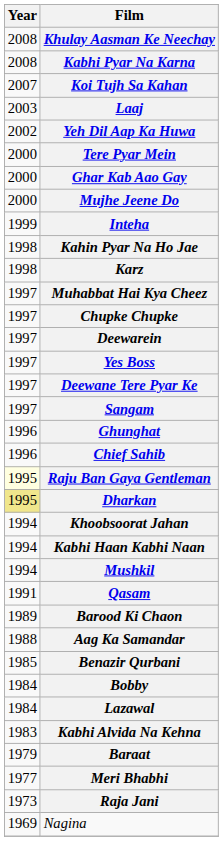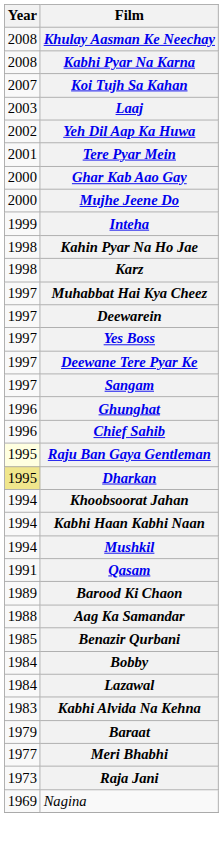 <table class="wikitable sortable plainrowheaders">
 <tr>
 <th scope="col">Year</th>
 <th scope="col">Film</th>
 </tr>
 <tr>
 <td>2008</td>
 <th scope="row"><em><a href='#'>Khulay Aasman Ke Neechay</a></em></th>
 </tr>
 <tr>
 <td>2008</td>
 <th scope="row"><em><a href='#'>Kabhi Pyar Na Karna</a></em></th>
 </tr>
 <tr>
 <td>2007</td>
 <th scope="row"><em><a href='#'>Koi Tujh Sa Kahan</a></em></th>
 </tr>
 <tr>
 <td>2003</td>
 <th scope="row"><em><a href='#'>Laaj</a></em></th>
 </tr>
 <tr>
 <td>2002</td>
 <th scope="row"><em><a href='#'>Yeh Dil Aap Ka Huwa</a></em></th>
 </tr>
 <tr>
-<td>2000</td>
+<td>2001</td>
 <th scope="row"><em><a href='#'>Tere Pyar Mein</a></em></th>
 </tr>
 <tr>
 <td>2000</td>
 <th scope="row"><em><a href='#'>Ghar Kab Aao Gay</a></em></th>
 </tr>
 <tr>
 <td>2000</td>
 <th scope="row"><em><a href='#'>Mujhe Jeene Do</a></em></th>
 </tr>
 <tr>
 <td>1999</td>
 <th scope="row"><em><a href='#'>Inteha</a></em></th>
 </tr>
 <tr>
 <td>1998</td>
 <th scope="row"><em>Kahin Pyar Na Ho Jae</em></th>
 </tr>
 <tr>
 <td>1998</td>
 <th scope="row"><em>Karz</em></th>
 </tr>
 <tr>
 <td>1997</td>
 <th scope="row"><em>Muhabbat Hai Kya Cheez</em></th>
-</tr>
-<tr>
-<td>1997</td>
-<th scope="row"><em>Chupke Chupke</em></th>
 </tr>
 <tr>
 <td>1997</td>
 <th scope="row"><em>Deewarein</em></th>
 </tr>
 <tr>
 <td>1997</td>
 <th scope="row"><em><a href='#'>Yes Boss</a></em></th>
 </tr>
 <tr>
 <td>1997</td>
 <th scope="row"><em><a href='#'>Deewane Tere Pyar Ke</a></em></th>
 </tr>
 <tr>
 <td>1997</td>
 <th scope="row"><em><a href='#'>Sangam</a></em></th>
 </tr>
 <tr>
 <td>1996</td>
 <th scope="row"><em><a href='#'>Ghunghat</a></em></th>
 </tr>
 <tr>
 <td>1996</td>
 <th scope="row"><em><a href='#'>Chief Sahib</a></em></th>
 </tr>
 <tr>
 <td style="background: lightyellow;">1995</td>
 <th scope="row"><em><a href='#'>Raju Ban Gaya Gentleman</a></em></th>
 </tr>
 <tr>
 <td style="background: khaki;">1995</td>
 <th scope="row"><em><a href='#'>Dharkan</a></em></th>
 </tr>
 <tr>
 <td>1994</td>
 <th scope="row"><em>Khoobsoorat Jahan</em></th>
 </tr>
 <tr>
 <td>1994</td>
 <th scope="row"><em>Kabhi Haan Kabhi Naan</em></th>
 </tr>
 <tr>
 <td>1994</td>
 <th scope="row"><em><a href='#'>Mushkil</a></em></th>
 </tr>
 <tr>
 <td>1991</td>
 <th scope="row"><em><a href='#'>Qasam</a></em></th>
 </tr>
 <tr>
 <td>1989</td>
 <th scope="row"><em>Barood Ki Chaon</em></th>
 </tr>
 <tr>
 <td>1988</td>
 <th scope="row"><em>Aag Ka Samandar</em></th>
 </tr>
 <tr>
 <td>1985</td>
 <th scope="row"><em>Benazir Qurbani</em></th>
 </tr>
 <tr>
 <td>1984</td>
 <th scope="row"><em>Bobby</em></th>
 </tr>
 <tr>
 <td>1984</td>
 <th scope="row"><em>Lazawal</em></th>
 </tr>
 <tr>
 <td>1983</td>
 <th scope="row"><em>Kabhi Alvida Na Kehna</em></th>
 </tr>
 <tr>
 <td>1979</td>
 <th scope="row"><em>Baraat</em></th>
 </tr>
 <tr>
 <td>1977</td>
 <th scope="row"><em>Meri Bhabhi</em></th>
 </tr>
 <tr>
 <td>1973</td>
 <th scope="row"><em>Raja Jani</em></th>
 </tr>
 <tr>
 <td>1969</td>
 <td scope="row"><em>Nagina</em></td>
 </tr>
 <tr>
 </tr>
 </table>
